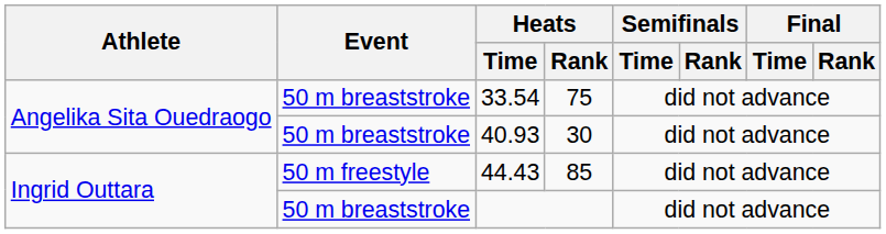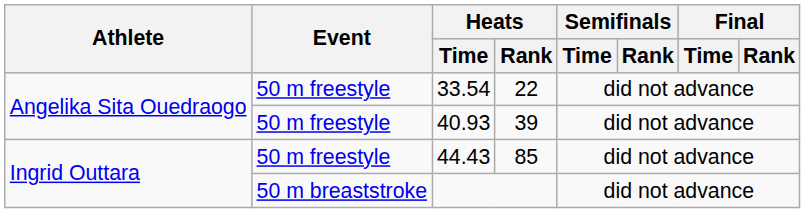 <table class=wikitable style="font-size:90%">
 <tr>
 <th rowspan="2">Athlete</th>
 <th rowspan="2">Event</th>
 <th colspan="2">Heats</th>
 <th colspan="2">Semifinals</th>
 <th colspan="2">Final</th>
 </tr>
 <tr>
 <th>Time</th>
 <th>Rank</th>
 <th>Time</th>
 <th>Rank</th>
 <th>Time</th>
 <th>Rank</th>
 </tr>
 <tr>
 <td rowspan="2"><a href='#'>Angelika Sita Ouedraogo</a></td>
-<td><a href='#'>50 m breaststroke</a></td>
+<td><a href='#'>50 m freestyle</a></td>
 <td align=center>33.54</td>
-<td align=center>75</td>
+<td align=center>22</td>
 <td align=center colspan=4>did not advance</td>
 </tr>
 <tr>
-<td><a href='#'>50 m breaststroke</a></td>
+<td><a href='#'>50 m freestyle</a></td>
 <td align=center>40.93</td>
-<td align=center>30</td>
+<td align=center>39</td>
 <td align=center colspan=4>did not advance</td>
 </tr>
 <tr>
 <td rowspan="2"><a href='#'>Ingrid Outtara</a></td>
 <td><a href='#'>50 m freestyle</a></td>
 <td align=center>44.43</td>
 <td align=center>85</td>
 <td align=center colspan=4>did not advance</td>
 </tr>
 <tr>
 <td><a href='#'>50 m breaststroke</a></td>
 <td align=center colspan=2></td>
 <td align=center colspan=4>did not advance</td>
 </tr>
 </table>
